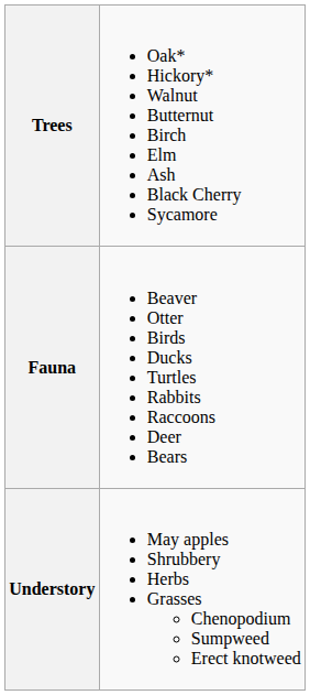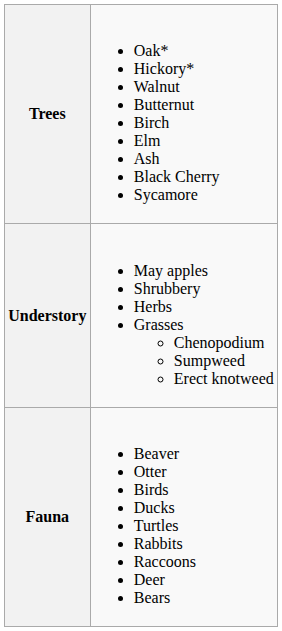 <table class="wikitable">
 <tr>
 <th>Trees</th>
 <td><br><ul><li>Oak*</li><li>Hickory*</li><li>Walnut</li><li>Butternut</li><li>Birch</li><li>Elm</li><li>Ash</li><li>Black Cherry</li><li>Sycamore</li></ul></td>
 </tr>
 <tr>
+<th>Understory</th>
+<td><br><ul><li>May apples</li><li>Shrubbery</li><li>Herbs</li><li>Grasses<ul><li>Chenopodium</li><li>Sumpweed</li><li>Erect knotweed</li></ul></li></ul></td>
+</tr>
+<tr>
 <th>Fauna</th>
 <td><br><ul><li>Beaver</li><li>Otter</li><li>Birds</li><li>Ducks</li><li>Turtles</li><li>Rabbits</li><li>Raccoons</li><li>Deer</li><li>Bears</li></ul></td>
 </tr>
-<tr>
-<th>Understory</th>
-<td><br><ul><li>May apples</li><li>Shrubbery</li><li>Herbs</li><li>Grasses<ul><li>Chenopodium</li><li>Sumpweed</li><li>Erect knotweed</li></ul></li></ul></td>
-</tr>
 </table>
